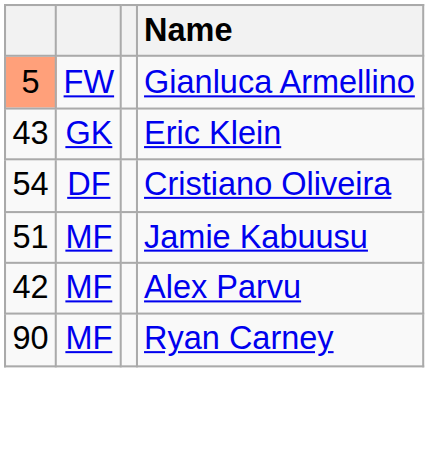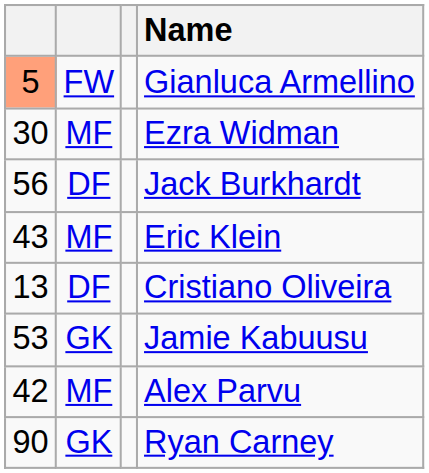 <table class="wikitable sortable" style="text-align:center;">
 <tr>
 <th></th>
 <th></th>
 <th></th>
 <th style="text-align:left;">Name</th>
 </tr>
 <tr>
 <td style="background: lightsalmon;">5</td>
 <td><a href='#'>FW</a></td>
 <td></td>
 <td data-sort-value="Armellino, Gianluca" style="text-align:left;"><a href='#'>Gianluca Armellino</a></td>
 </tr>
 <tr>
+<td>30</td>
+<td><a href='#'>MF</a></td>
+<td></td>
+<td data-sort-value="Widman, Ezra" style="text-align:left;"><a href='#'>Ezra Widman</a></td>
+</tr>
+<tr>
+<td>56</td>
+<td><a href='#'>DF</a></td>
+<td></td>
+<td data-sort-value="Burkhardt, Jack" style="text-align:left;"><a href='#'>Jack Burkhardt</a></td>
+</tr>
+<tr>
 <td>43</td>
-<td><a href='#'>GK</a></td>
+<td><a href='#'>MF</a></td>
 <td></td>
 <td data-sort-value="Klein, Eric" style="text-align:left;"><a href='#'>Eric Klein</a></td>
 </tr>
 <tr>
-<td>54</td>
+<td>13</td>
 <td><a href='#'>DF</a></td>
 <td></td>
 <td data-sort-value="Oliveira, Cristiano" style="text-align:left;"><a href='#'>Cristiano Oliveira</a></td>
 </tr>
 <tr>
-<td>51</td>
-<td><a href='#'>MF</a></td>
+<td>53</td>
+<td><a href='#'>GK</a></td>
 <td></td>
 <td data-sort-value="Kabuusu, Jamie" style="text-align:left;"><a href='#'>Jamie Kabuusu</a></td>
 </tr>
 <tr>
 <td>42</td>
 <td><a href='#'>MF</a></td>
 <td></td>
 <td data-sort-value="Parvu, Alex" style="text-align:left;"><a href='#'>Alex Parvu</a></td>
 </tr>
 <tr>
 <td>90</td>
-<td><a href='#'>MF</a></td>
+<td><a href='#'>GK</a></td>
 <td></td>
 <td data-sort-value="Carney, Ryan" style="text-align:left;"><a href='#'>Ryan Carney</a></td>
 </tr>
 </table>
